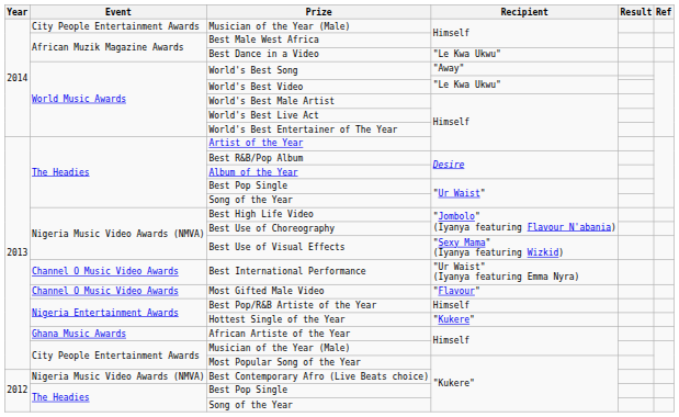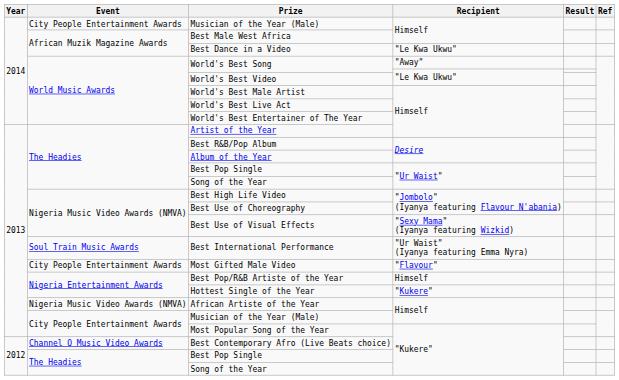 <table class="wikitable">
 <tr>
 <th>Year</th>
 <th>Event</th>
 <th>Prize</th>
 <th>Recipient</th>
 <th>Result</th>
 <th>Ref</th>
 </tr>
 <tr>
 <td rowspan="9">2014</td>
 <td>City People Entertainment Awards</td>
 <td>Musician of the Year (Male)</td>
 <td rowspan="2">Himself</td>
 <td></td>
 <td></td>
 </tr>
 <tr>
 <td rowspan="2">African Muzik Magazine Awards</td>
 <td>Best Male West Africa</td>
 <td></td>
 <td></td>
 </tr>
 <tr>
 <td>Best Dance in a Video</td>
 <td>"Le Kwa Ukwu"</td>
 <td></td>
 <td></td>
 </tr>
 <tr>
 <td rowspan="6"><a href='#'>World Music Awards</a></td>
 <td rowspan="2">World's Best Song</td>
 <td>"Away"</td>
 <td></td>
 <td rowspan="6"></td>
 </tr>
 <tr>
 <td rowspan="2">"Le Kwa Ukwu"</td>
 <td></td>
 </tr>
 <tr>
 <td>World's Best Video</td>
 <td></td>
 </tr>
 <tr>
 <td>World's Best Male Artist</td>
 <td rowspan="4">Himself</td>
 <td></td>
 </tr>
 <tr>
 <td>World's Best Live Act</td>
 <td></td>
 </tr>
 <tr>
 <td>World's Best Entertainer of The Year</td>
 <td></td>
 </tr>
 <tr>
 <td rowspan="15">2013</td>
 <td rowspan="5"><a href='#'>The Headies</a></td>
 <td><a href='#'>Artist of the Year</a></td>
 <td></td>
 <td rowspan="5"></td>
 </tr>
 <tr>
 <td>Best R&B/Pop Album</td>
 <td rowspan="2"><em><a href='#'>Desire</a></em></td>
 <td></td>
 </tr>
 <tr>
 <td><a href='#'>Album of the Year</a></td>
 <td></td>
 </tr>
 <tr>
 <td>Best Pop Single</td>
 <td rowspan="2">"<a href='#'>Ur Waist</a>"</td>
 <td></td>
 </tr>
 <tr>
 <td>Song of the Year</td>
 <td></td>
 </tr>
 <tr>
 <td rowspan="3">Nigeria Music Video Awards (NMVA)</td>
 <td>Best High Life Video</td>
 <td rowspan="2">"<a href='#'>Jombolo</a>" <br><span>(Iyanya featuring <a href='#'>Flavour N'abania</a>)</span></td>
 <td></td>
 <td rowspan="1"></td>
 </tr>
 <tr>
 <td>Best Use of Choreography</td>
 <td></td>
 <td></td>
 </tr>
 <tr>
 <td>Best Use of Visual Effects</td>
 <td>"<a href='#'>Sexy Mama</a>" <br><span>(Iyanya featuring <a href='#'>Wizkid</a>)</span></td>
 <td></td>
 <td></td>
 </tr>
 <tr>
-<td><a href='#'>Channel O Music Video Awards</a></td>
+<td><a href='#'>Soul Train Music Awards</a></td>
 <td>Best International Performance</td>
 <td>"Ur Waist" <br><span>(Iyanya featuring Emma Nyra)</span></td>
 <td></td>
 <td rowspan="1"></td>
 </tr>
 <tr>
-<td><a href='#'>Channel O Music Video Awards</a></td>
+<td>City People Entertainment Awards</td>
 <td>Most Gifted Male Video</td>
 <td>"<a href='#'>Flavour</a>"</td>
 <td></td>
 <td rowspan="1"></td>
 </tr>
 <tr>
 <td rowspan="2"><a href='#'>Nigeria Entertainment Awards</a></td>
 <td>Best Pop/R&B Artiste of the Year</td>
 <td>Himself</td>
 <td></td>
 <td rowspan="1"></td>
 </tr>
 <tr>
 <td>Hottest Single of the Year</td>
 <td>"<a href='#'>Kukere</a>"</td>
 <td></td>
 <td rowspan="1"></td>
 </tr>
 <tr>
-<td><a href='#'>Ghana Music Awards</a></td>
+<td rowspan="1">Nigeria Music Video Awards (NMVA)</td>
 <td>African Artiste of the Year</td>
 <td rowspan="2">Himself</td>
 <td></td>
 <td rowspan="1"></td>
 </tr>
 <tr>
 <td rowspan="2">City People Entertainment Awards</td>
 <td>Musician of the Year (Male)</td>
 <td></td>
 <td rowspan="2"></td>
 </tr>
 <tr>
 <td>Most Popular Song of the Year</td>
 <td rowspan="4">"Kukere"</td>
 <td></td>
 </tr>
 <tr>
 <td rowspan="3">2012</td>
-<td rowspan="1">Nigeria Music Video Awards (NMVA)</td>
+<td><a href='#'>Channel O Music Video Awards</a></td>
 <td>Best Contemporary Afro (Live Beats choice)</td>
 <td></td>
 <td></td>
 </tr>
 <tr>
 <td rowspan="2"><a href='#'>The Headies</a></td>
 <td>Best Pop Single</td>
 <td></td>
 <td rowspan="1"></td>
 </tr>
 <tr>
 <td>Song of the Year</td>
 <td></td>
 <td rowspan="1"></td>
 </tr>
 </table>
